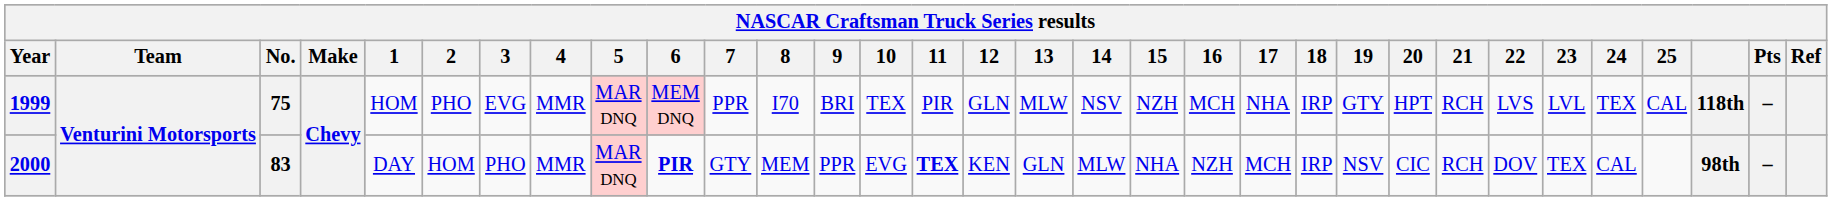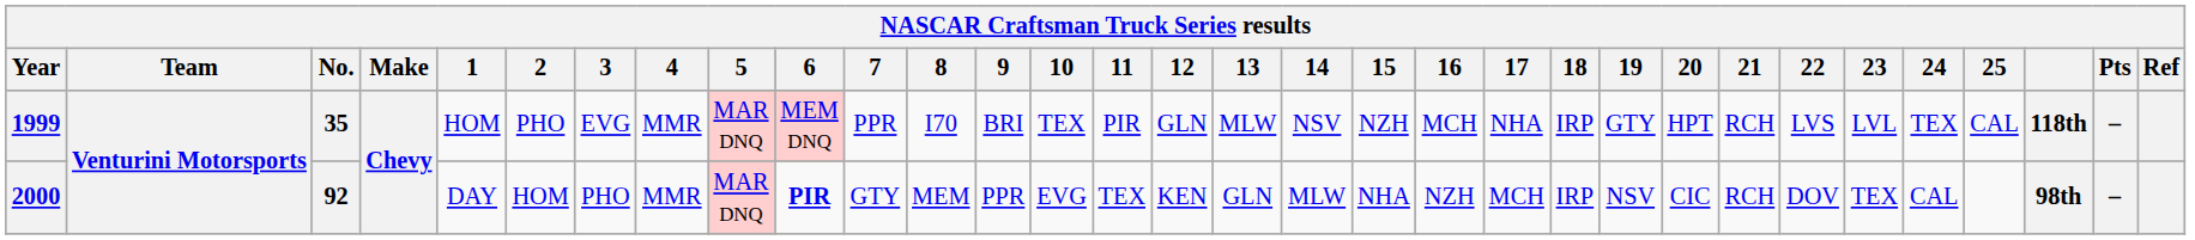 <table class="wikitable" style="text-align:center; font-size:75%">
 <tr>
 <th colspan=32><a href='#'>NASCAR Craftsman Truck Series</a> results</th>
 </tr>
 <tr>
 <th>Year</th>
 <th>Team</th>
 <th>No.</th>
 <th>Make</th>
 <th>1</th>
 <th>2</th>
 <th>3</th>
 <th>4</th>
 <th>5</th>
 <th>6</th>
 <th>7</th>
 <th>8</th>
 <th>9</th>
 <th>10</th>
 <th>11</th>
 <th>12</th>
 <th>13</th>
 <th>14</th>
 <th>15</th>
 <th>16</th>
 <th>17</th>
 <th>18</th>
 <th>19</th>
 <th>20</th>
 <th>21</th>
 <th>22</th>
 <th>23</th>
 <th>24</th>
 <th>25</th>
 <th></th>
 <th>Pts</th>
 <th>Ref</th>
 </tr>
 <tr>
 <th><a href='#'>1999</a></th>
 <th rowspan="2"><a href='#'>Venturini Motorsports</a></th>
-<th>75</th>
+<th>35</th>
 <th rowspan="2"><a href='#'>Chevy</a></th>
 <td><a href='#'>HOM</a></td>
 <td><a href='#'>PHO</a></td>
 <td><a href='#'>EVG</a></td>
 <td><a href='#'>MMR</a></td>
 <td style="background:#FFCFCF;"><a href='#'>MAR</a><br><small>DNQ</small></td>
 <td style="background:#FFCFCF;"><a href='#'>MEM</a><br><small>DNQ</small></td>
 <td><a href='#'>PPR</a></td>
 <td><a href='#'>I70</a></td>
 <td><a href='#'>BRI</a></td>
 <td><a href='#'>TEX</a></td>
 <td><a href='#'>PIR</a></td>
 <td><a href='#'>GLN</a></td>
 <td><a href='#'>MLW</a></td>
 <td><a href='#'>NSV</a></td>
 <td><a href='#'>NZH</a></td>
 <td><a href='#'>MCH</a></td>
 <td><a href='#'>NHA</a></td>
 <td><a href='#'>IRP</a></td>
 <td><a href='#'>GTY</a></td>
 <td><a href='#'>HPT</a></td>
 <td><a href='#'>RCH</a></td>
 <td><a href='#'>LVS</a></td>
 <td><a href='#'>LVL</a></td>
 <td><a href='#'>TEX</a></td>
 <td><a href='#'>CAL</a></td>
 <th>118th</th>
 <th>–</th>
 <th></th>
 </tr>
 <tr>
 <th><a href='#'>2000</a></th>
-<th>83</th>
+<th>92</th>
 <td><a href='#'>DAY</a></td>
 <td><a href='#'>HOM</a></td>
 <td><a href='#'>PHO</a></td>
 <td><a href='#'>MMR</a></td>
 <td style="background:#FFCFCF;"><a href='#'>MAR</a><br><small>DNQ</small></td>
 <td><strong><a href='#'>PIR</a></strong></td>
 <td><a href='#'>GTY</a></td>
 <td><a href='#'>MEM</a></td>
 <td><a href='#'>PPR</a></td>
 <td><a href='#'>EVG</a></td>
-<td><strong><a href='#'>TEX</a></strong></td>
+<td><a href='#'>TEX</a></td>
 <td><a href='#'>KEN</a></td>
 <td><a href='#'>GLN</a></td>
 <td><a href='#'>MLW</a></td>
 <td><a href='#'>NHA</a></td>
 <td><a href='#'>NZH</a></td>
 <td><a href='#'>MCH</a></td>
 <td><a href='#'>IRP</a></td>
 <td><a href='#'>NSV</a></td>
 <td><a href='#'>CIC</a></td>
 <td><a href='#'>RCH</a></td>
 <td><a href='#'>DOV</a></td>
 <td><a href='#'>TEX</a></td>
 <td><a href='#'>CAL</a></td>
 <td></td>
 <th>98th</th>
 <th>–</th>
 <th></th>
 </tr>
 </table>
